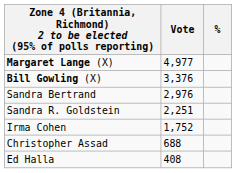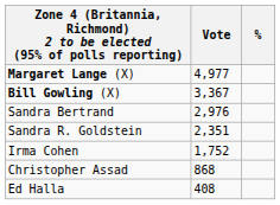 <table class="wikitable">
 <tr>
 <th bgcolor="#DDDDFF" width="200px">Zone 4 (Britannia, Richmond) <br> <em>2 to be elected</em> <br> (95% of polls reporting)</th>
 <th bgcolor="#DDDDFF" width="50px">Vote</th>
 <th bgcolor="#DDDDFF" width="30px">%</th>
 </tr>
 <tr>
 <td><strong>Margaret Lange</strong> (X)</td>
 <td>4,977</td>
 <td></td>
 </tr>
 <tr>
 <td><strong>Bill Gowling</strong> (X)</td>
-<td>3,376</td>
+<td>3,367</td>
 <td></td>
 </tr>
 <tr>
 <td>Sandra Bertrand</td>
 <td>2,976</td>
 <td></td>
 </tr>
 <tr>
 <td>Sandra R. Goldstein</td>
-<td>2,251</td>
+<td>2,351</td>
 <td></td>
 </tr>
 <tr>
 <td>Irma Cohen</td>
 <td>1,752</td>
 <td></td>
 </tr>
 <tr>
 <td>Christopher Assad</td>
-<td>688</td>
+<td>868</td>
 <td></td>
 </tr>
 <tr>
 <td>Ed Halla</td>
 <td>408</td>
 <td></td>
 </tr>
 </table>
